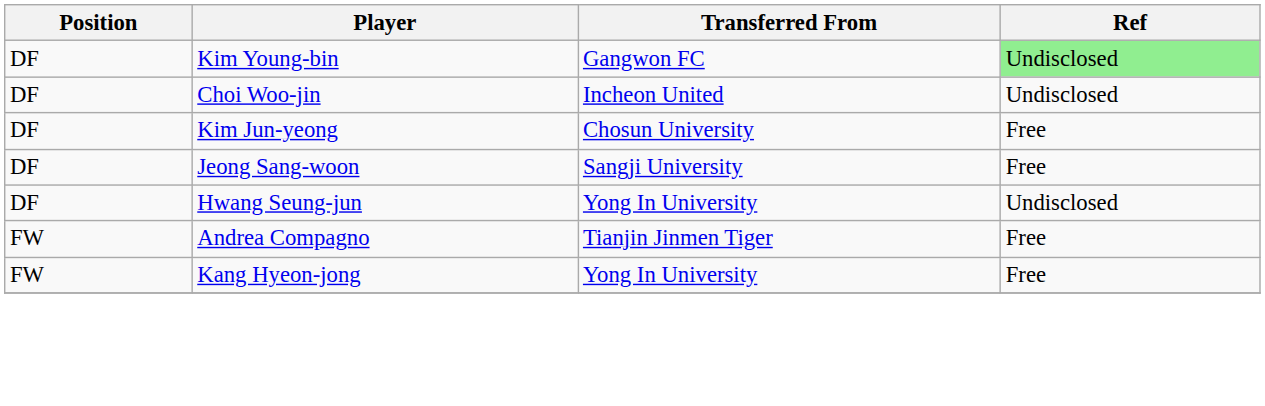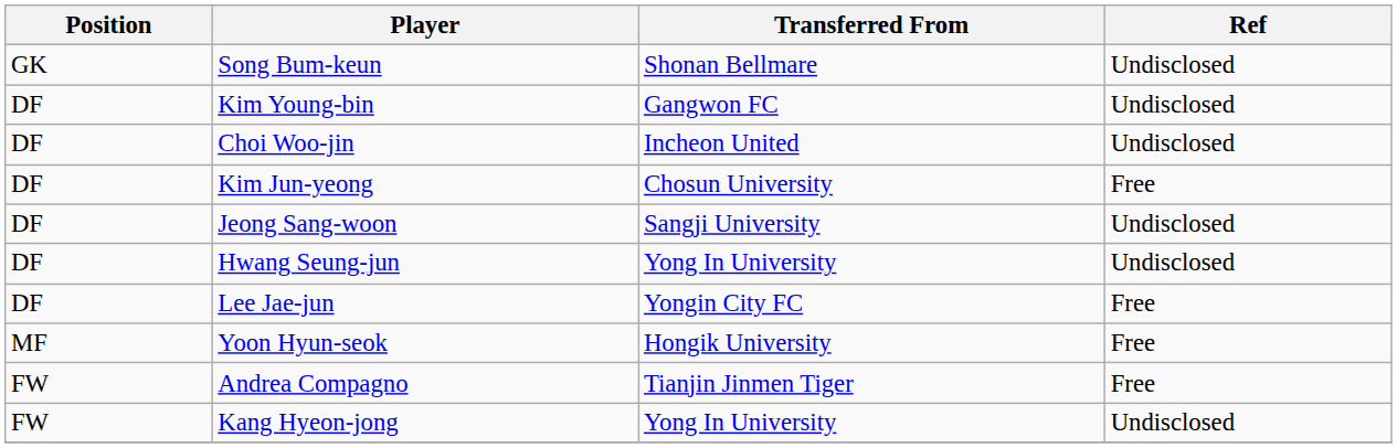 <table class="wikitable sortable" style="width:70%; text-align:center; font-size:100%; text-align:left;">
 <tr>
 <th>Position</th>
 <th>Player</th>
 <th>Transferred From</th>
 <th>Ref</th>
 </tr>
 <tr>
+<td>GK</td>
+<td> <a href='#'>Song Bum-keun</a></td>
+<td> <a href='#'>Shonan Bellmare</a></td>
+<td>Undisclosed </td>
+</tr>
+<tr>
 <td>DF</td>
 <td> <a href='#'>Kim Young-bin</a></td>
 <td> <a href='#'>Gangwon FC</a></td>
-<td style="background: lightgreen;">Undisclosed </td>
+<td>Undisclosed </td>
 </tr>
 <tr>
 <td>DF</td>
 <td> <a href='#'>Choi Woo-jin</a></td>
 <td> <a href='#'>Incheon United</a></td>
 <td>Undisclosed</td>
 </tr>
 <tr>
 <td>DF</td>
 <td> <a href='#'>Kim Jun-yeong</a></td>
 <td> <a href='#'>Chosun University</a></td>
 <td>Free</td>
 </tr>
 <tr>
 <td>DF</td>
 <td> <a href='#'>Jeong Sang-woon</a></td>
 <td> <a href='#'>Sangji University</a></td>
-<td>Free</td>
+<td>Undisclosed</td>
 </tr>
 <tr>
 <td>DF</td>
 <td> <a href='#'>Hwang Seung-jun</a></td>
 <td> <a href='#'>Yong In University</a></td>
 <td>Undisclosed</td>
+</tr>
+<tr>
+<td>DF</td>
+<td> <a href='#'>Lee Jae-jun</a></td>
+<td> <a href='#'>Yongin City FC</a></td>
+<td>Free</td>
+</tr>
+<tr>
+<td>MF</td>
+<td> <a href='#'>Yoon Hyun-seok</a></td>
+<td> <a href='#'>Hongik University</a></td>
+<td>Free</td>
 </tr>
 <tr>
 <td>FW</td>
 <td> <a href='#'>Andrea Compagno</a></td>
 <td> <a href='#'>Tianjin Jinmen Tiger</a></td>
 <td>Free</td>
 </tr>
 <tr>
 <td>FW</td>
 <td> <a href='#'>Kang Hyeon-jong</a></td>
 <td> <a href='#'>Yong In University</a></td>
-<td>Free</td>
+<td>Undisclosed</td>
 </tr>
 <tr>
 </tr>
 </table>
